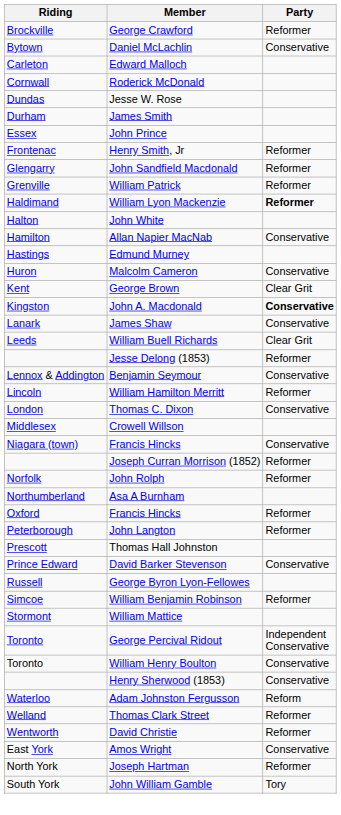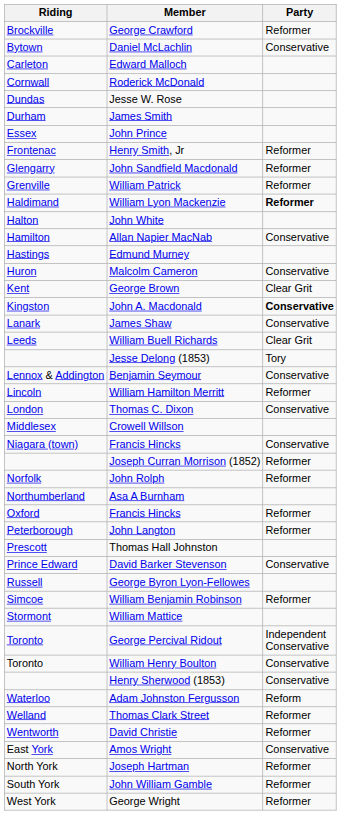 <table class="wikitable">
 <tr>
 <th>Riding</th>
 <th>Member</th>
 <th>Party</th>
 </tr>
 <tr>
 <td><a href='#'>Brockville</a></td>
 <td><a href='#'>George Crawford</a></td>
 <td>Reformer</td>
 </tr>
 <tr>
 <td><a href='#'>Bytown</a></td>
 <td><a href='#'>Daniel McLachlin</a></td>
 <td>Conservative</td>
 </tr>
 <tr>
 <td><a href='#'>Carleton</a></td>
 <td><a href='#'>Edward Malloch</a></td>
 <td></td>
 </tr>
 <tr>
 <td><a href='#'>Cornwall</a></td>
 <td><a href='#'>Roderick McDonald</a></td>
 <td></td>
 </tr>
 <tr>
 <td><a href='#'>Dundas</a></td>
 <td>Jesse W. Rose</td>
 <td></td>
 </tr>
 <tr>
 <td><a href='#'>Durham</a></td>
 <td><a href='#'>James Smith</a></td>
 <td></td>
 </tr>
 <tr>
 <td><a href='#'>Essex</a></td>
 <td><a href='#'>John Prince</a></td>
 <td></td>
 </tr>
 <tr>
 <td><a href='#'>Frontenac</a></td>
 <td><a href='#'>Henry Smith</a>, Jr</td>
 <td>Reformer</td>
 </tr>
 <tr>
 <td><a href='#'>Glengarry</a></td>
 <td><a href='#'>John Sandfield Macdonald</a></td>
 <td>Reformer</td>
 </tr>
 <tr>
 <td><a href='#'>Grenville</a></td>
 <td><a href='#'>William Patrick</a></td>
 <td>Reformer</td>
 </tr>
 <tr>
 <td><a href='#'>Haldimand</a></td>
 <td><a href='#'>William Lyon Mackenzie</a></td>
 <td><strong>Reformer</strong></td>
 </tr>
 <tr>
 <td><a href='#'>Halton</a></td>
 <td><a href='#'>John White</a></td>
 <td></td>
 </tr>
 <tr>
 <td><a href='#'>Hamilton</a></td>
 <td><a href='#'>Allan Napier MacNab</a></td>
 <td>Conservative</td>
 </tr>
 <tr>
 <td><a href='#'>Hastings</a></td>
 <td><a href='#'>Edmund Murney</a></td>
 <td></td>
 </tr>
 <tr>
 <td><a href='#'>Huron</a></td>
 <td><a href='#'>Malcolm Cameron</a></td>
 <td>Conservative</td>
 </tr>
 <tr>
 <td><a href='#'>Kent</a></td>
 <td><a href='#'>George Brown</a></td>
 <td>Clear Grit</td>
 </tr>
 <tr>
 <td><a href='#'>Kingston</a></td>
 <td><a href='#'>John A. Macdonald</a></td>
 <td><strong>Conservative</strong></td>
 </tr>
 <tr>
 <td><a href='#'>Lanark</a></td>
 <td><a href='#'>James Shaw</a></td>
 <td>Conservative</td>
 </tr>
 <tr>
 <td><a href='#'>Leeds</a></td>
 <td><a href='#'>William Buell Richards</a></td>
 <td>Clear Grit</td>
 </tr>
 <tr>
 <td></td>
 <td><a href='#'>Jesse Delong</a> (1853)</td>
-<td>Reformer</td>
+<td>Tory</td>
 </tr>
 <tr>
 <td><a href='#'>Lennox</a> & <a href='#'>Addington</a></td>
 <td><a href='#'>Benjamin Seymour</a></td>
 <td>Conservative</td>
 </tr>
 <tr>
 <td><a href='#'>Lincoln</a></td>
 <td><a href='#'>William Hamilton Merritt</a></td>
 <td>Reformer</td>
 </tr>
 <tr>
 <td><a href='#'>London</a></td>
 <td><a href='#'>Thomas C. Dixon</a></td>
 <td>Conservative</td>
 </tr>
 <tr>
 <td><a href='#'>Middlesex</a></td>
 <td><a href='#'>Crowell Willson</a></td>
 <td></td>
 </tr>
 <tr>
 <td><a href='#'>Niagara (town)</a></td>
 <td><a href='#'>Francis Hincks</a></td>
 <td>Conservative</td>
 </tr>
 <tr>
 <td></td>
 <td><a href='#'>Joseph Curran Morrison</a> (1852)</td>
 <td>Reformer</td>
 </tr>
 <tr>
 <td><a href='#'>Norfolk</a></td>
 <td><a href='#'>John Rolph</a></td>
 <td>Reformer</td>
 </tr>
 <tr>
 <td><a href='#'>Northumberland</a></td>
 <td><a href='#'>Asa A Burnham</a></td>
 <td></td>
 </tr>
 <tr>
 <td><a href='#'>Oxford</a></td>
 <td><a href='#'>Francis Hincks</a></td>
 <td>Reformer</td>
 </tr>
 <tr>
 <td><a href='#'>Peterborough</a></td>
 <td><a href='#'>John Langton</a></td>
 <td>Reformer</td>
 </tr>
 <tr>
 <td><a href='#'>Prescott</a></td>
 <td>Thomas Hall Johnston</td>
 <td></td>
 </tr>
 <tr>
 <td><a href='#'>Prince Edward</a></td>
 <td><a href='#'>David Barker Stevenson</a></td>
 <td>Conservative</td>
 </tr>
 <tr>
 <td><a href='#'>Russell</a></td>
 <td><a href='#'>George Byron Lyon-Fellowes</a></td>
 <td></td>
 </tr>
 <tr>
 <td><a href='#'>Simcoe</a></td>
 <td><a href='#'>William Benjamin Robinson</a></td>
 <td>Reformer</td>
 </tr>
 <tr>
 <td><a href='#'>Stormont</a></td>
 <td><a href='#'>William Mattice</a></td>
 <td></td>
 </tr>
 <tr>
 <td><a href='#'>Toronto</a></td>
 <td><a href='#'>George Percival Ridout</a></td>
 <td>Independent<br>Conservative</td>
 </tr>
 <tr>
 <td>Toronto</td>
 <td><a href='#'>William Henry Boulton</a></td>
 <td>Conservative</td>
 </tr>
 <tr>
 <td></td>
 <td><a href='#'>Henry Sherwood</a> (1853)</td>
 <td>Conservative</td>
 </tr>
 <tr>
 <td><a href='#'>Waterloo</a></td>
 <td><a href='#'>Adam Johnston Fergusson</a></td>
 <td>Reform</td>
 </tr>
 <tr>
 <td><a href='#'>Welland</a></td>
 <td><a href='#'>Thomas Clark Street</a></td>
 <td>Reformer</td>
 </tr>
 <tr>
 <td><a href='#'>Wentworth</a></td>
 <td><a href='#'>David Christie</a></td>
 <td>Reformer</td>
 </tr>
 <tr>
 <td>East <a href='#'>York</a></td>
 <td><a href='#'>Amos Wright</a></td>
 <td>Conservative</td>
 </tr>
 <tr>
 <td>North York</td>
 <td><a href='#'>Joseph Hartman</a></td>
 <td>Reformer</td>
 </tr>
 <tr>
 <td>South York</td>
 <td><a href='#'>John William Gamble</a></td>
-<td>Tory</td>
+<td>Reformer</td>
+</tr>
+<tr>
+<td>West York</td>
+<td>George Wright</td>
+<td>Reformer</td>
 </tr>
 </table>
